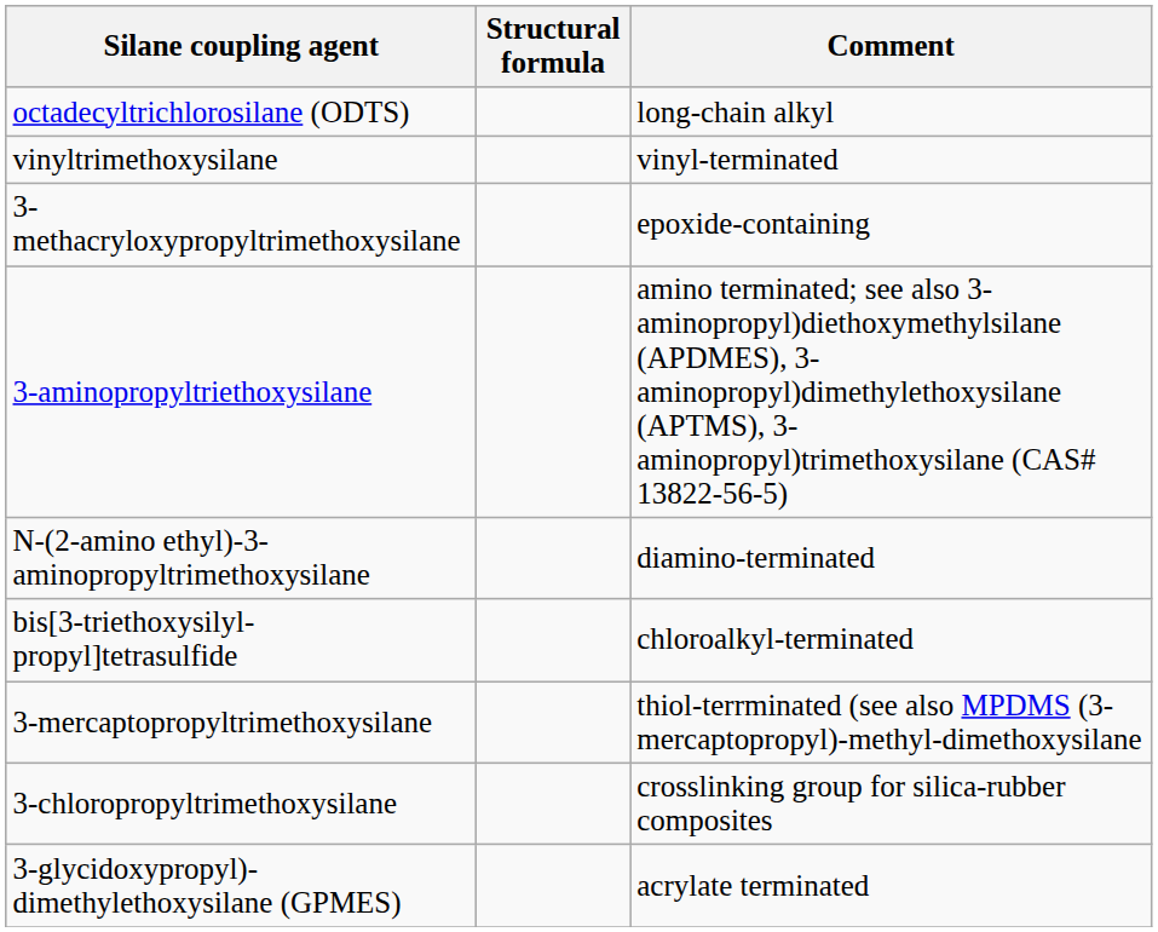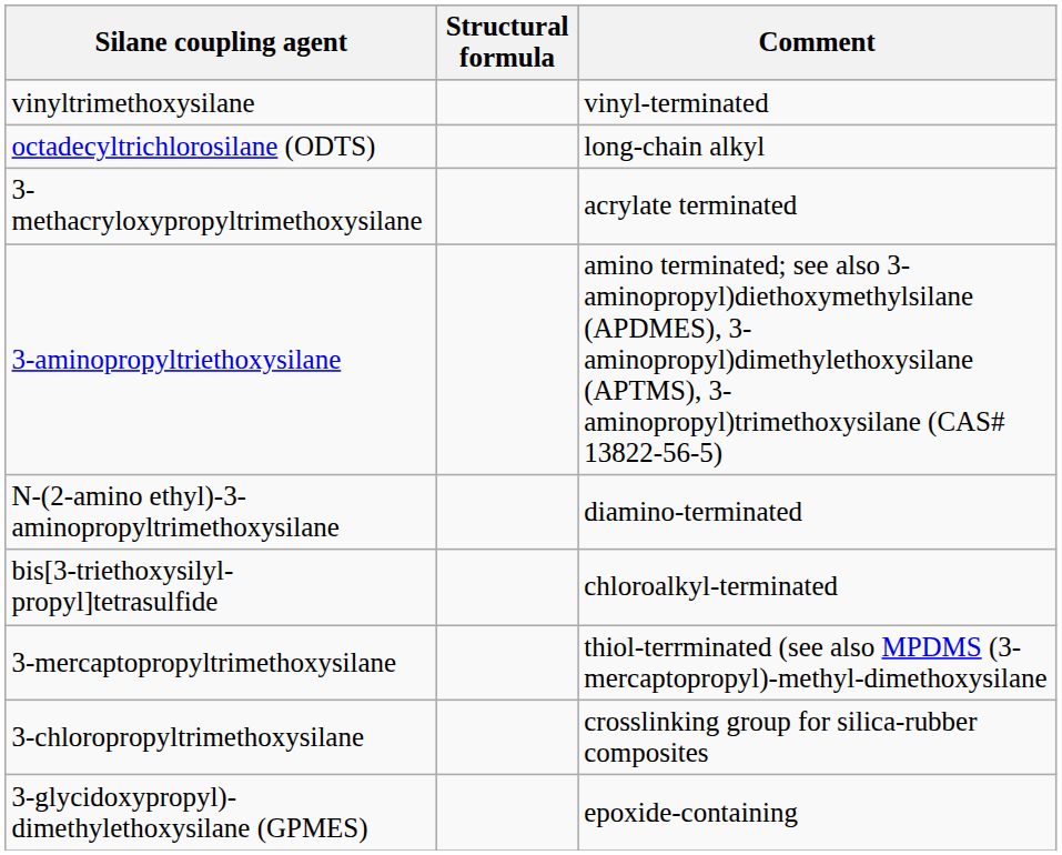 <table class="wikitable">
 <tr>
 <th>Silane coupling agent</th>
 <th>Structural formula</th>
 <th>Comment</th>
 </tr>
 <tr>
+<td>vinyltrimethoxysilane</td>
+<td></td>
+<td>vinyl-terminated</td>
+</tr>
+<tr>
 <td><a href='#'>octadecyltrichlorosilane</a> (ODTS)</td>
 <td></td>
 <td>long-chain alkyl</td>
 </tr>
 <tr>
-<td>vinyltrimethoxysilane</td>
-<td></td>
-<td>vinyl-terminated</td>
-</tr>
-<tr>
 <td>3-methacryloxypropyltrimethoxysilane</td>
 <td></td>
-<td>epoxide-containing</td>
+<td>acrylate terminated</td>
 </tr>
 <tr>
 <td><a href='#'>3-aminopropyltriethoxysilane</a></td>
 <td></td>
 <td>amino terminated; see also 3-aminopropyl)diethoxymethylsilane (APDMES), 3-aminopropyl)dimethylethoxysilane (APTMS), 3-aminopropyl)trimethoxysilane (CAS# 13822-56-5)</td>
 </tr>
 <tr>
 <td>N-(2-amino ethyl)-3-aminopropyltrimethoxysilane</td>
 <td></td>
 <td>diamino-terminated</td>
 </tr>
 <tr>
 <td>bis[3-triethoxysilyl-propyl]tetrasulfide</td>
 <td></td>
 <td>chloroalkyl-terminated</td>
 </tr>
 <tr>
 <td>3-mercaptopropyltrimethoxysilane</td>
 <td></td>
 <td>thiol-terrminated (see also <a href='#'>MPDMS</a> (3-mercaptopropyl)-methyl-dimethoxysilane</td>
 </tr>
 <tr>
 <td>3-chloropropyltrimethoxysilane</td>
 <td></td>
 <td>crosslinking group for silica-rubber composites</td>
 </tr>
 <tr>
 <td>3-glycidoxypropyl)-dimethylethoxysilane (GPMES)</td>
 <td></td>
-<td>acrylate terminated</td>
+<td>epoxide-containing</td>
 </tr>
 </table>
